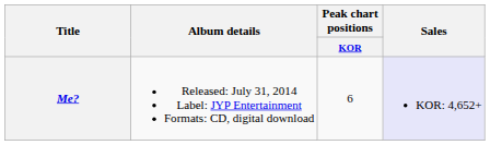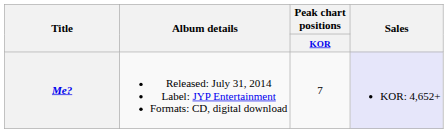 <table class="wikitable plainrowheaders" style="text-align:center;">
 <tr>
 <th scope="col" rowspan="2" style="width:10em;">Title</th>
 <th scope="col" rowspan="2">Album details</th>
 <th scope="col" colspan="1" style="width:5em;">Peak chart positions</th>
 <th scope="col" rowspan="2">Sales</th>
 </tr>
 <tr>
 <th><small><a href='#'>KOR</a></small><br></th>
 </tr>
 <tr>
 <th scope="row"><em><a href='#'>Me?</a></em></th>
 <td><br><ul><li>Released: July 31, 2014</li><li>Label: <a href='#'>JYP Entertainment</a></li><li>Formats: CD, digital download</li></ul></td>
-<td>6</td>
+<td>7</td>
 <td style="background: lavender;"><br><ul><li>KOR: 4,652+</li></ul></td>
 </tr>
 </table>
